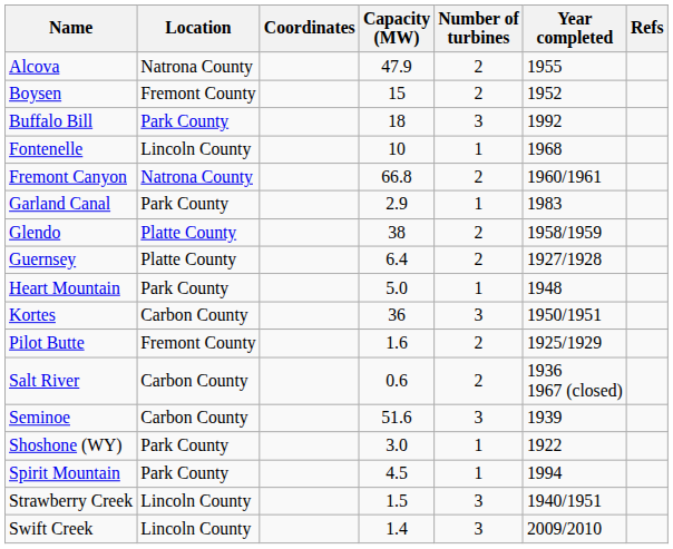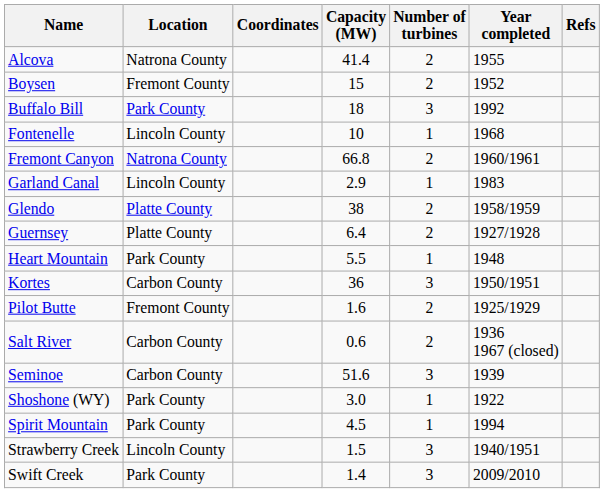 <table class="wikitable sortable">
 <tr>
 <th>Name</th>
 <th>Location</th>
 <th>Coordinates</th>
 <th>Capacity<br>(MW)</th>
 <th>Number of<br>turbines</th>
 <th>Year<br>completed</th>
 <th>Refs</th>
 </tr>
 <tr>
 <td><a href='#'>Alcova</a></td>
 <td>Natrona County</td>
 <td></td>
-<td align=center>47.9</td>
+<td align=center>41.4</td>
 <td align=center>2</td>
 <td>1955</td>
 <td></td>
 </tr>
 <tr>
 <td><a href='#'>Boysen</a></td>
 <td>Fremont County</td>
 <td></td>
 <td align=center>15</td>
 <td align=center>2</td>
 <td>1952</td>
 <td></td>
 </tr>
 <tr>
 <td><a href='#'>Buffalo Bill</a></td>
 <td><a href='#'>Park County</a></td>
 <td></td>
 <td align=center>18</td>
 <td align=center>3</td>
 <td>1992</td>
 <td></td>
 </tr>
 <tr>
 <td><a href='#'>Fontenelle</a></td>
 <td>Lincoln County</td>
 <td></td>
 <td align=center>10</td>
 <td align=center>1</td>
 <td>1968</td>
 <td></td>
 </tr>
 <tr>
 <td><a href='#'>Fremont Canyon</a></td>
 <td><a href='#'>Natrona County</a></td>
 <td></td>
 <td align=center>66.8</td>
 <td align=center>2</td>
 <td>1960/1961</td>
 <td></td>
 </tr>
 <tr>
 <td><a href='#'>Garland Canal</a></td>
-<td>Park County</td>
+<td>Lincoln County</td>
 <td></td>
 <td align=center>2.9</td>
 <td align=center>1</td>
 <td>1983</td>
 <td></td>
 </tr>
 <tr>
 <td><a href='#'>Glendo</a></td>
 <td><a href='#'>Platte County</a></td>
 <td></td>
 <td align=center>38</td>
 <td align=center>2</td>
 <td>1958/1959</td>
 <td></td>
 </tr>
 <tr>
 <td><a href='#'>Guernsey</a></td>
 <td>Platte County</td>
 <td></td>
 <td align=center>6.4</td>
 <td align=center>2</td>
 <td>1927/1928</td>
 <td></td>
 </tr>
 <tr>
 <td><a href='#'>Heart Mountain</a></td>
 <td>Park County</td>
 <td></td>
-<td align=center>5.0</td>
+<td align=center>5.5</td>
 <td align=center>1</td>
 <td>1948</td>
 <td></td>
 </tr>
 <tr>
 <td><a href='#'>Kortes</a></td>
 <td>Carbon County</td>
 <td></td>
 <td align=center>36</td>
 <td align=center>3</td>
 <td>1950/1951</td>
 <td></td>
 </tr>
 <tr>
 <td><a href='#'>Pilot Butte</a></td>
 <td>Fremont County</td>
 <td></td>
 <td align=center>1.6</td>
 <td align=center>2</td>
 <td>1925/1929</td>
 <td></td>
 </tr>
 <tr>
 <td><a href='#'>Salt River</a></td>
 <td>Carbon County</td>
 <td></td>
 <td align=center>0.6</td>
 <td align=center>2</td>
 <td>1936<br>1967 (closed)</td>
 <td></td>
 </tr>
 <tr>
 <td><a href='#'>Seminoe</a></td>
 <td>Carbon County</td>
 <td></td>
 <td align=center>51.6</td>
 <td align=center>3</td>
 <td>1939</td>
 <td></td>
 </tr>
 <tr>
 <td><a href='#'>Shoshone</a> (WY)</td>
 <td>Park County</td>
 <td></td>
 <td align=center>3.0</td>
 <td align=center>1</td>
 <td>1922</td>
 <td></td>
 </tr>
 <tr>
 <td><a href='#'>Spirit Mountain</a></td>
 <td>Park County</td>
 <td></td>
 <td align=center>4.5</td>
 <td align=center>1</td>
 <td>1994</td>
 <td></td>
 </tr>
 <tr>
 <td>Strawberry Creek</td>
 <td>Lincoln County</td>
 <td></td>
 <td align=center>1.5</td>
 <td align=center>3</td>
 <td>1940/1951</td>
 <td></td>
 </tr>
 <tr>
 <td>Swift Creek</td>
-<td>Lincoln County</td>
+<td>Park County</td>
 <td></td>
 <td align=center>1.4</td>
 <td align=center>3</td>
 <td>2009/2010</td>
 <td></td>
 </tr>
 </table>
